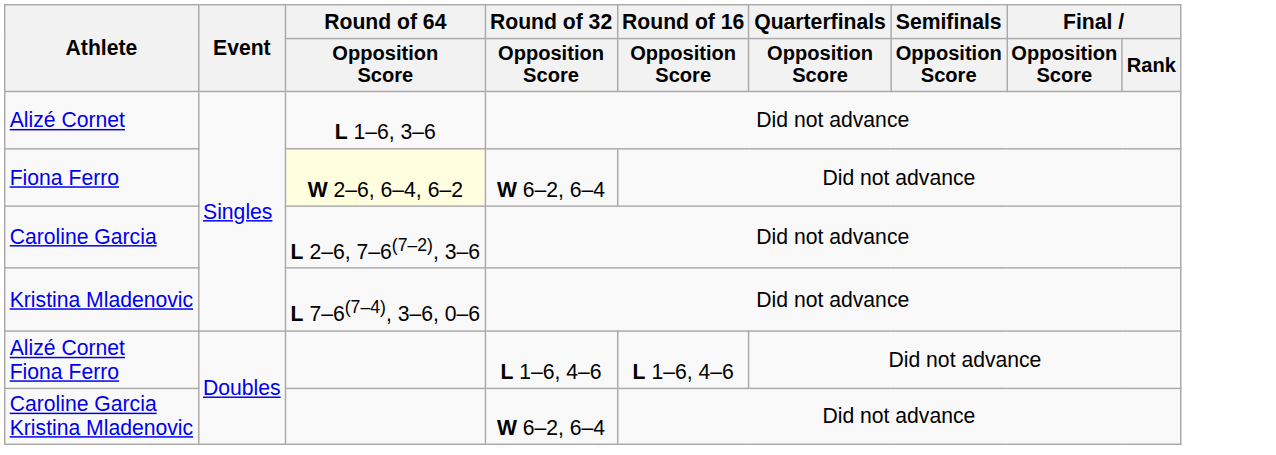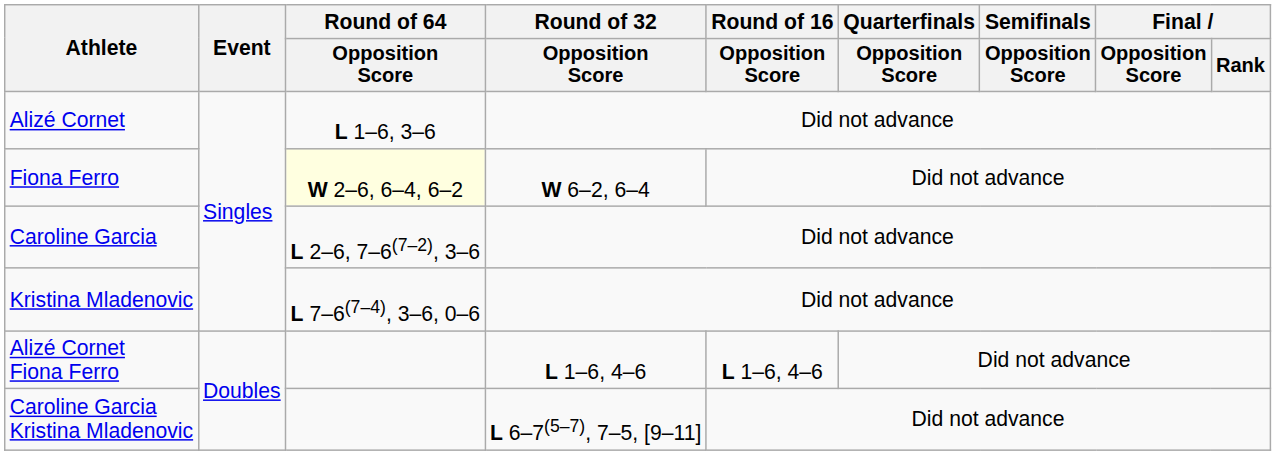 <table class=wikitable style="font-size:90%">
 <tr>
 <th rowspan="2">Athlete</th>
 <th rowspan="2">Event</th>
 <th>Round of 64</th>
 <th>Round of 32</th>
 <th>Round of 16</th>
 <th>Quarterfinals</th>
 <th>Semifinals</th>
 <th colspan=2>Final / </th>
 </tr>
 <tr style="font-size:95%">
 <th>Opposition<br>Score</th>
 <th>Opposition<br>Score</th>
 <th>Opposition<br>Score</th>
 <th>Opposition<br>Score</th>
 <th>Opposition<br>Score</th>
 <th>Opposition<br>Score</th>
 <th>Rank</th>
 </tr>
 <tr align=center>
 <td align=left><a href='#'>Alizé Cornet</a></td>
 <td align=left rowspan="4"><a href='#'>Singles</a></td>
 <td><br><strong>L</strong> 1–6, 3–6</td>
 <td colspan=6>Did not advance</td>
 </tr>
 <tr align=center>
 <td align=left><a href='#'>Fiona Ferro</a></td>
 <td style="background: lightyellow;"><br><strong>W</strong> 2–6, 6–4, 6–2</td>
 <td><br><strong>W</strong> 6–2, 6–4</td>
 <td colspan=5>Did not advance</td>
 </tr>
 <tr align=center>
 <td align=left><a href='#'>Caroline Garcia</a></td>
 <td><br><strong>L</strong> 2–6, 7–6<sup>(7–2)</sup>, 3–6</td>
 <td colspan=6>Did not advance</td>
 </tr>
 <tr align=center>
 <td align=left><a href='#'>Kristina Mladenovic</a></td>
 <td><br><strong>L</strong> 7–6<sup>(7–4)</sup>, 3–6, 0–6</td>
 <td colspan=6>Did not advance</td>
 </tr>
 <tr align=center>
 <td align=left><a href='#'>Alizé Cornet</a><br><a href='#'>Fiona Ferro</a></td>
 <td align=left rowspan="2"><a href='#'>Doubles</a></td>
 <td></td>
 <td><br> <strong>L</strong> 1–6, 4–6</td>
 <td><br><strong>L</strong> 1–6, 4–6</td>
 <td colspan=4>Did not advance</td>
 </tr>
 <tr align=center>
 <td align=left><a href='#'>Caroline Garcia</a><br><a href='#'>Kristina Mladenovic</a></td>
 <td></td>
-<td><br><strong>W</strong> 6–2, 6–4</td>
+<td><br><strong>L</strong> 6–7<sup>(5–7)</sup>, 7–5, [9–11]</td>
 <td colspan=5>Did not advance</td>
 </tr>
 </table>
